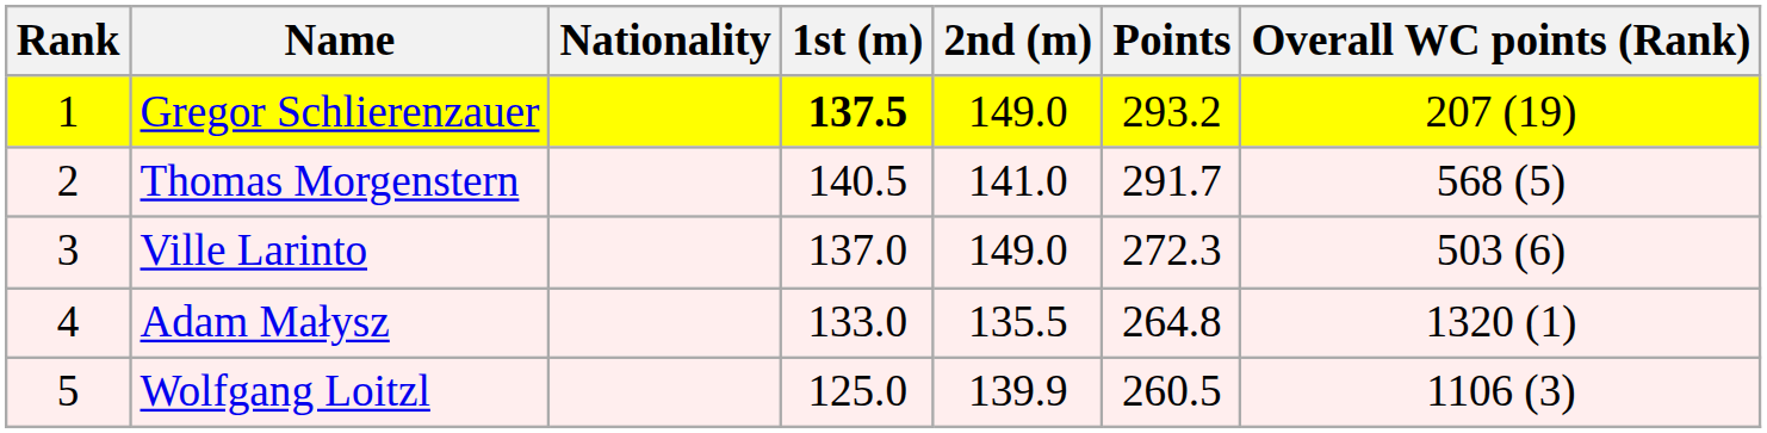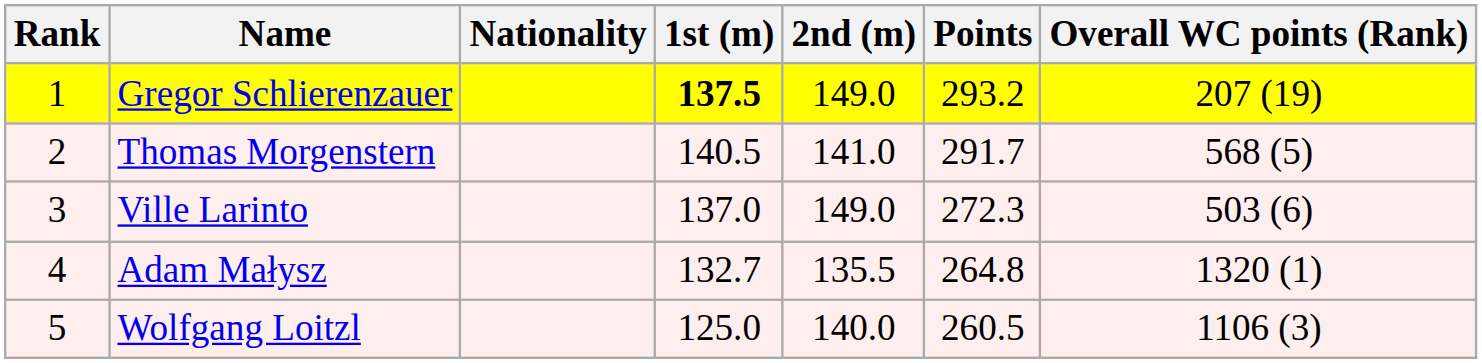 <table class="wikitable">
 <tr>
 <th align=Center>Rank</th>
 <th>Name</th>
 <th>Nationality</th>
 <th align=Center>1st (m)</th>
 <th>2nd (m)</th>
 <th>Points</th>
 <th>Overall WC points (Rank)</th>
 </tr>
 <tr style="background:#ffff00;">
 <td align=center>1</td>
 <td align=left><a href='#'>Gregor Schlierenzauer</a></td>
 <td align=left></td>
 <td align=center><strong>137.5</strong></td>
 <td align=center>149.0</td>
 <td align=center>293.2</td>
 <td align=center>207 (19)</td>
 </tr>
 <tr style="background:#ffeeee;">
 <td align=center>2</td>
 <td align=left><a href='#'>Thomas Morgenstern</a></td>
 <td align=left></td>
 <td align=center>140.5</td>
 <td align=center>141.0</td>
 <td align=center>291.7</td>
 <td align=center>568 (5)</td>
 </tr>
 <tr style="background:#ffeeee;">
 <td align=center>3</td>
 <td align=left><a href='#'>Ville Larinto</a></td>
 <td align=left></td>
 <td align=center>137.0</td>
 <td align=center>149.0</td>
 <td align=center>272.3</td>
 <td align=center>503 (6)</td>
 </tr>
 <tr style="background:#ffeeee;">
 <td align=center>4</td>
 <td align=left><a href='#'>Adam Małysz</a></td>
 <td align=left></td>
-<td align=center>133.0</td>
+<td align=center>132.7</td>
 <td align=center>135.5</td>
 <td align=center>264.8</td>
 <td align=center>1320 (1)</td>
 </tr>
 <tr style="background:#ffeeee;">
 <td align=center>5</td>
 <td align=left><a href='#'>Wolfgang Loitzl</a></td>
 <td align=left></td>
 <td align=center>125.0</td>
-<td align=center>139.9</td>
+<td align=center>140.0</td>
 <td align=center>260.5</td>
 <td align=center>1106 (3)</td>
 </tr>
 </table>
